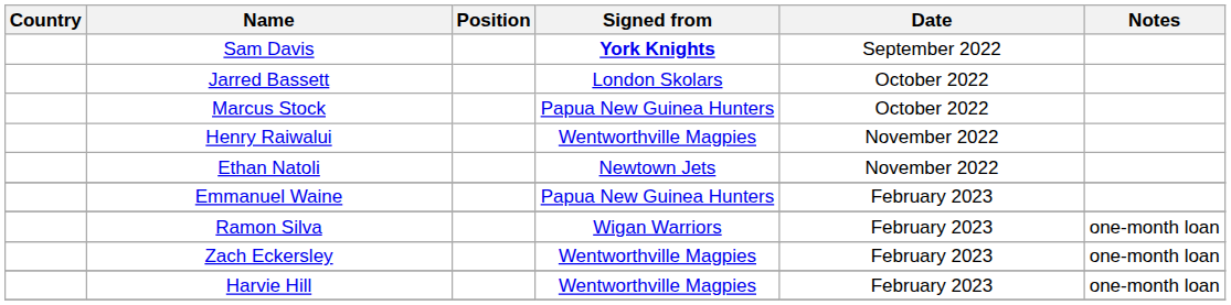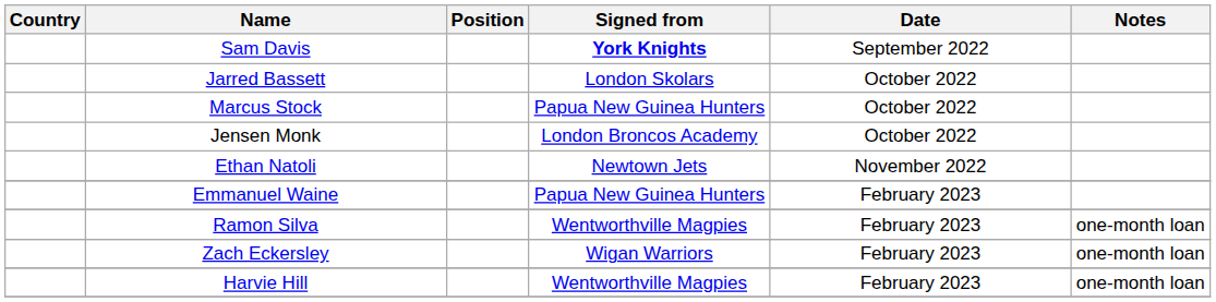 <table class="wikitable sortable"  style="width:70%; font-size:85%;">
 <tr style="background:#efefef;">
 <th width=5%>Country</th>
 <th width=30%>Name</th>
 <th !width=30%>Position</th>
 <th width=20%>Signed from</th>
 <th width=25%>Date</th>
 <th !width=25%>Notes</th>
 </tr>
 <tr style="background:#fff;">
 <td align=center></td>
 <td align=center><a href='#'>Sam Davis</a></td>
 <td align=center></td>
 <td align=center><strong> <a href='#'>York Knights</a></strong></td>
 <td align=center>September 2022</td>
 <td align=center></td>
 </tr>
 <tr style="background:#fff;">
 <td align=center></td>
 <td align=center><a href='#'>Jarred Bassett</a></td>
 <td align=center></td>
 <td align=center> <a href='#'>London Skolars</a></td>
 <td align=center>October 2022</td>
 <td align=center></td>
 </tr>
 <tr style="background:#fff;">
 <td align=center></td>
 <td align=center><a href='#'>Marcus Stock</a></td>
 <td align=center></td>
 <td align=center> <a href='#'>Papua New Guinea Hunters</a></td>
 <td align=center>October 2022</td>
 <td align=center></td>
 </tr>
 <tr style="background:#fff;">
 <td align=center></td>
-<td align=center><a href='#'>Henry Raiwalui</a></td>
+<td align=center>Jensen Monk</td>
 <td align=center></td>
-<td align=center> <a href='#'>Wentworthville Magpies</a></td>
-<td align=center>November 2022</td>
+<td align=center> <a href='#'>London Broncos Academy</a></td>
+<td align=center>October 2022</td>
 <td align=center></td>
 </tr>
 <tr style="background:#fff;">
 <td align=center></td>
 <td align=center><a href='#'>Ethan Natoli</a></td>
 <td align=center></td>
 <td align=center> <a href='#'>Newtown Jets</a></td>
 <td align=center>November 2022</td>
 <td align=center></td>
 </tr>
 <tr>
 </tr>
 <tr style="background:#fff;">
 <td align=center></td>
 <td align=center><a href='#'>Emmanuel Waine</a></td>
 <td align=center></td>
 <td align=center> <a href='#'>Papua New Guinea Hunters</a></td>
 <td align=center>February 2023</td>
 <td align=center></td>
 </tr>
 <tr>
 </tr>
 <tr style="background:#fff;">
 <td align=center></td>
 <td align=center><a href='#'>Ramon Silva</a></td>
 <td align=center></td>
-<td align=center> <a href='#'>Wigan Warriors</a></td>
+<td align=center> <a href='#'>Wentworthville Magpies</a></td>
 <td align=center>February 2023</td>
 <td align=center>one-month loan</td>
 </tr>
 <tr>
 </tr>
 <tr style="background:#fff;">
 <td align=center></td>
 <td align=center><a href='#'>Zach Eckersley</a></td>
 <td align=center></td>
-<td align=center> <a href='#'>Wentworthville Magpies</a></td>
+<td align=center> <a href='#'>Wigan Warriors</a></td>
 <td align=center>February 2023</td>
 <td align=center>one-month loan</td>
 </tr>
 <tr>
 </tr>
 <tr style="background:#fff;">
 <td align=center></td>
 <td align=center><a href='#'>Harvie Hill</a></td>
 <td align=center></td>
 <td align=center> <a href='#'>Wentworthville Magpies</a></td>
 <td align=center>February 2023</td>
 <td align=center>one-month loan</td>
 </tr>
 <tr>
 </tr>
 </table>
